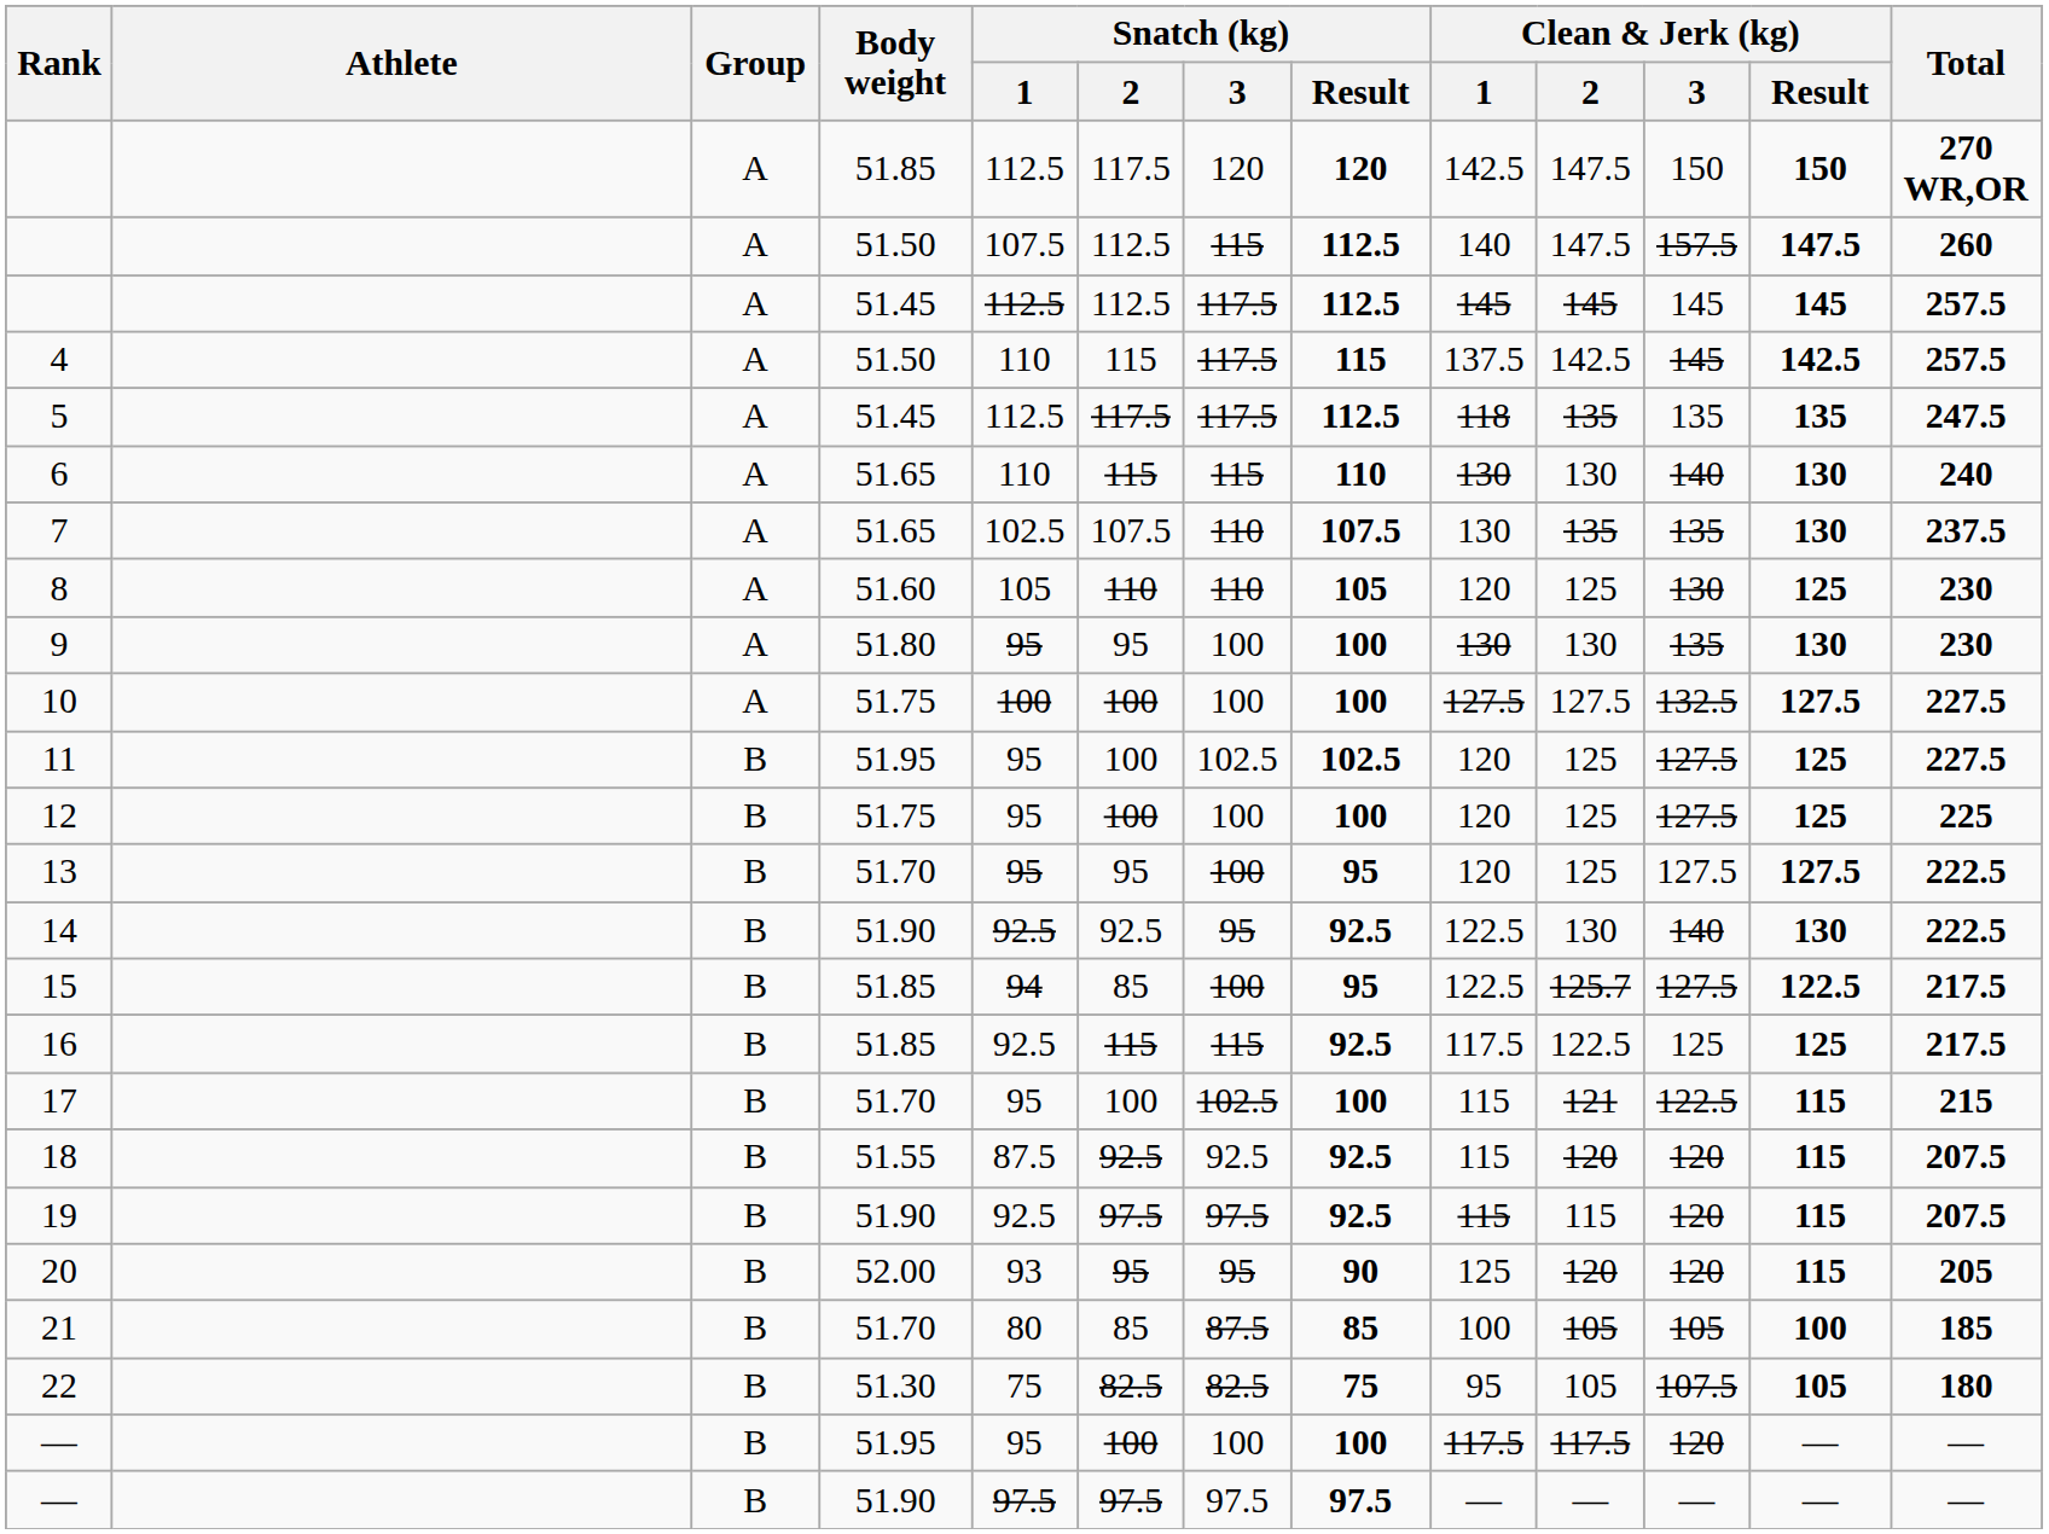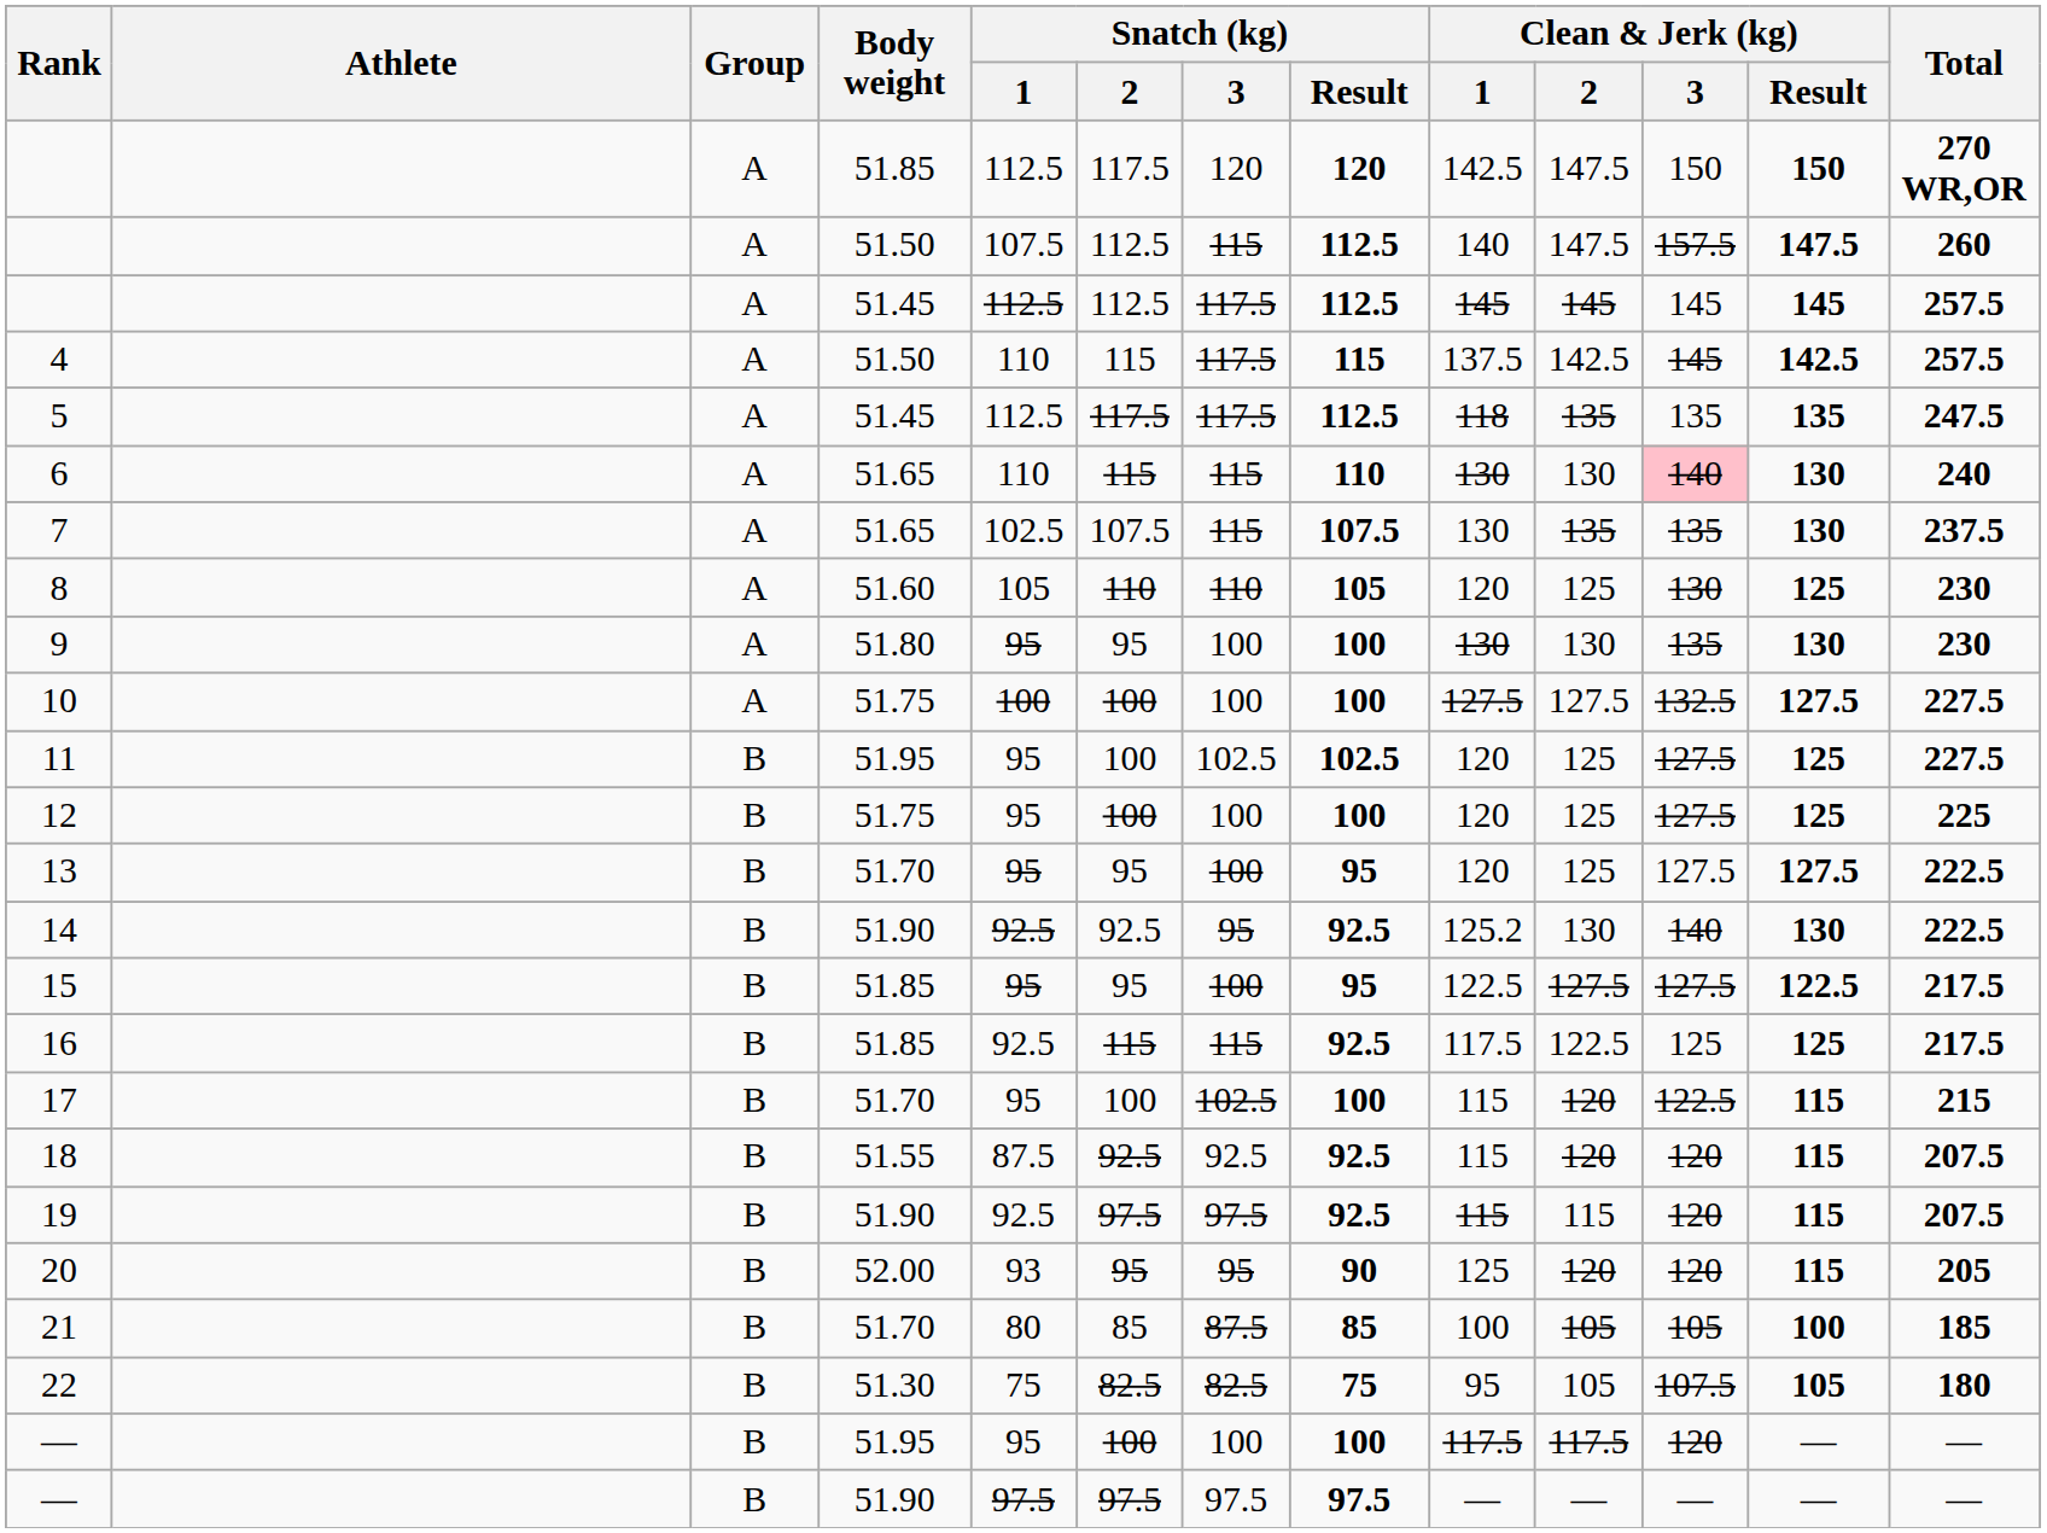 <table class = "wikitable" style="text-align:center;">
 <tr>
 <th rowspan=2 width=40>Rank</th>
 <th rowspan=2 width=250>Athlete</th>
 <th rowspan=2 width=50>Group</th>
 <th rowspan=2 width=60>Body weight</th>
 <th colspan=4>Snatch (kg)</th>
 <th colspan=4>Clean & Jerk (kg)</th>
 <th rowspan=2 width=60>Total</th>
 </tr>
 <tr>
 <th width=40>1</th>
 <th width=40>2</th>
 <th width=40>3</th>
 <th width=55>Result</th>
 <th width=40>1</th>
 <th width=40>2</th>
 <th width=40>3</th>
 <th width=55>Result</th>
 </tr>
 <tr>
 <td></td>
 <td align=left></td>
 <td>A</td>
 <td>51.85</td>
 <td>112.5</td>
 <td>117.5</td>
 <td>120</td>
 <td><strong>120</strong></td>
 <td>142.5</td>
 <td>147.5</td>
 <td>150</td>
 <td><strong>150</strong></td>
 <td><strong>270</strong> <strong>WR,OR</strong></td>
 </tr>
 <tr>
 <td></td>
 <td align=left></td>
 <td>A</td>
 <td>51.50</td>
 <td>107.5</td>
 <td>112.5</td>
 <td><s>115</s></td>
 <td><strong>112.5</strong></td>
 <td>140</td>
 <td>147.5</td>
 <td><s>157.5</s></td>
 <td><strong>147.5</strong></td>
 <td><strong>260</strong></td>
 </tr>
 <tr>
 <td></td>
 <td align=left></td>
 <td>A</td>
 <td>51.45</td>
 <td><s>112.5</s></td>
 <td>112.5</td>
 <td><s>117.5</s></td>
 <td><strong>112.5</strong></td>
 <td><s>145</s></td>
 <td><s>145</s></td>
 <td>145</td>
 <td><strong>145</strong></td>
 <td><strong>257.5</strong></td>
 </tr>
 <tr>
 <td>4</td>
 <td align=left></td>
 <td>A</td>
 <td>51.50</td>
 <td>110</td>
 <td>115</td>
 <td><s>117.5</s></td>
 <td><strong>115</strong></td>
 <td>137.5</td>
 <td>142.5</td>
 <td><s>145</s></td>
 <td><strong>142.5</strong></td>
 <td><strong>257.5</strong></td>
 </tr>
 <tr>
 <td>5</td>
 <td align=left></td>
 <td>A</td>
 <td>51.45</td>
 <td>112.5</td>
 <td><s>117.5</s></td>
 <td><s>117.5</s></td>
 <td><strong>112.5</strong></td>
 <td><s>118</s></td>
 <td><s>135</s></td>
 <td>135</td>
 <td><strong>135</strong></td>
 <td><strong>247.5</strong></td>
 </tr>
 <tr>
 <td>6</td>
 <td align=left></td>
 <td>A</td>
 <td>51.65</td>
 <td>110</td>
 <td><s>115</s></td>
 <td><s>115</s></td>
 <td><strong>110</strong></td>
 <td><s>130</s></td>
 <td>130</td>
-<td><s>140</s></td>
+<td style="background: pink;"><s>140</s></td>
 <td><strong>130</strong></td>
 <td><strong>240</strong></td>
 </tr>
 <tr>
 <td>7</td>
 <td align=left></td>
 <td>A</td>
 <td>51.65</td>
 <td>102.5</td>
 <td>107.5</td>
-<td><s>110</s></td>
+<td><s>115</s></td>
 <td><strong>107.5</strong></td>
 <td>130</td>
 <td><s>135</s></td>
 <td><s>135</s></td>
 <td><strong>130</strong></td>
 <td><strong>237.5</strong></td>
 </tr>
 <tr>
 <td>8</td>
 <td align=left></td>
 <td>A</td>
 <td>51.60</td>
 <td>105</td>
 <td><s>110</s></td>
 <td><s>110</s></td>
 <td><strong>105</strong></td>
 <td>120</td>
 <td>125</td>
 <td><s>130</s></td>
 <td><strong>125</strong></td>
 <td><strong>230</strong></td>
 </tr>
 <tr>
 <td>9</td>
 <td align=left></td>
 <td>A</td>
 <td>51.80</td>
 <td><s>95</s></td>
 <td>95</td>
 <td>100</td>
 <td><strong>100</strong></td>
 <td><s>130</s></td>
 <td>130</td>
 <td><s>135</s></td>
 <td><strong>130</strong></td>
 <td><strong>230</strong></td>
 </tr>
 <tr>
 <td>10</td>
 <td align=left></td>
 <td>A</td>
 <td>51.75</td>
 <td><s>100</s></td>
 <td><s>100</s></td>
 <td>100</td>
 <td><strong>100</strong></td>
 <td><s>127.5</s></td>
 <td>127.5</td>
 <td><s>132.5</s></td>
 <td><strong>127.5</strong></td>
 <td><strong>227.5</strong></td>
 </tr>
 <tr>
 <td>11</td>
 <td align=left></td>
 <td>B</td>
 <td>51.95</td>
 <td>95</td>
 <td>100</td>
 <td>102.5</td>
 <td><strong>102.5</strong></td>
 <td>120</td>
 <td>125</td>
 <td><s>127.5</s></td>
 <td><strong>125</strong></td>
 <td><strong>227.5</strong></td>
 </tr>
 <tr>
 <td>12</td>
 <td align=left></td>
 <td>B</td>
 <td>51.75</td>
 <td>95</td>
 <td><s>100</s></td>
 <td>100</td>
 <td><strong>100</strong></td>
 <td>120</td>
 <td>125</td>
 <td><s>127.5</s></td>
 <td><strong>125</strong></td>
 <td><strong>225</strong></td>
 </tr>
 <tr>
 <td>13</td>
 <td align=left></td>
 <td>B</td>
 <td>51.70</td>
 <td><s>95</s></td>
 <td>95</td>
 <td><s>100</s></td>
 <td><strong>95</strong></td>
 <td>120</td>
 <td>125</td>
 <td>127.5</td>
 <td><strong>127.5</strong></td>
 <td><strong>222.5</strong></td>
 </tr>
 <tr>
 <td>14</td>
 <td align=left></td>
 <td>B</td>
 <td>51.90</td>
 <td><s>92.5</s></td>
 <td>92.5</td>
 <td><s>95</s></td>
 <td><strong>92.5</strong></td>
-<td>122.5</td>
+<td>125.2</td>
 <td>130</td>
 <td><s>140</s></td>
 <td><strong>130</strong></td>
 <td><strong>222.5</strong></td>
 </tr>
 <tr>
 <td>15</td>
 <td align=left></td>
 <td>B</td>
 <td>51.85</td>
-<td><s>94</s></td>
-<td>85</td>
+<td><s>95</s></td>
+<td>95</td>
 <td><s>100</s></td>
 <td><strong>95</strong></td>
 <td>122.5</td>
-<td><s>125.7</s></td>
+<td><s>127.5</s></td>
 <td><s>127.5</s></td>
 <td><strong>122.5</strong></td>
 <td><strong>217.5</strong></td>
 </tr>
 <tr>
 <td>16</td>
 <td align=left></td>
 <td>B</td>
 <td>51.85</td>
 <td>92.5</td>
 <td><s>115</s></td>
 <td><s>115</s></td>
 <td><strong>92.5</strong></td>
 <td>117.5</td>
 <td>122.5</td>
 <td>125</td>
 <td><strong>125</strong></td>
 <td><strong>217.5</strong></td>
 </tr>
 <tr>
 <td>17</td>
 <td align=left></td>
 <td>B</td>
 <td>51.70</td>
 <td>95</td>
 <td>100</td>
 <td><s>102.5</s></td>
 <td><strong>100</strong></td>
 <td>115</td>
-<td><s>121</s></td>
+<td><s>120</s></td>
 <td><s>122.5</s></td>
 <td><strong>115</strong></td>
 <td><strong>215</strong></td>
 </tr>
 <tr>
 <td>18</td>
 <td align=left></td>
 <td>B</td>
 <td>51.55</td>
 <td>87.5</td>
 <td><s>92.5</s></td>
 <td>92.5</td>
 <td><strong>92.5</strong></td>
 <td>115</td>
 <td><s>120</s></td>
 <td><s>120</s></td>
 <td><strong>115</strong></td>
 <td><strong>207.5</strong></td>
 </tr>
 <tr>
 <td>19</td>
 <td align=left></td>
 <td>B</td>
 <td>51.90</td>
 <td>92.5</td>
 <td><s>97.5</s></td>
 <td><s>97.5</s></td>
 <td><strong>92.5</strong></td>
 <td><s>115</s></td>
 <td>115</td>
 <td><s>120</s></td>
 <td><strong>115</strong></td>
 <td><strong>207.5</strong></td>
 </tr>
 <tr>
 <td>20</td>
 <td align=left></td>
 <td>B</td>
 <td>52.00</td>
 <td>93</td>
 <td><s>95</s></td>
 <td><s>95</s></td>
 <td><strong>90</strong></td>
 <td>125</td>
 <td><s>120</s></td>
 <td><s>120</s></td>
 <td><strong>115</strong></td>
 <td><strong>205</strong></td>
 </tr>
 <tr>
 <td>21</td>
 <td align=left></td>
 <td>B</td>
 <td>51.70</td>
 <td>80</td>
 <td>85</td>
 <td><s>87.5</s></td>
 <td><strong>85</strong></td>
 <td>100</td>
 <td><s>105</s></td>
 <td><s>105</s></td>
 <td><strong>100</strong></td>
 <td><strong>185</strong></td>
 </tr>
 <tr>
 <td>22</td>
 <td align=left></td>
 <td>B</td>
 <td>51.30</td>
 <td>75</td>
 <td><s>82.5</s></td>
 <td><s>82.5</s></td>
 <td><strong>75</strong></td>
 <td>95</td>
 <td>105</td>
 <td><s>107.5</s></td>
 <td><strong>105</strong></td>
 <td><strong>180</strong></td>
 </tr>
 <tr>
 <td>—</td>
 <td align=left></td>
 <td>B</td>
 <td>51.95</td>
 <td>95</td>
 <td><s>100</s></td>
 <td>100</td>
 <td><strong>100</strong></td>
 <td><s>117.5</s></td>
 <td><s>117.5</s></td>
 <td><s>120</s></td>
 <td>—</td>
 <td>—</td>
 </tr>
 <tr>
 <td>—</td>
 <td align=left></td>
 <td>B</td>
 <td>51.90</td>
 <td><s>97.5</s></td>
 <td><s>97.5</s></td>
 <td>97.5</td>
 <td><strong>97.5</strong></td>
 <td>—</td>
 <td>—</td>
 <td>—</td>
 <td>—</td>
 <td>—</td>
 </tr>
 </table>
